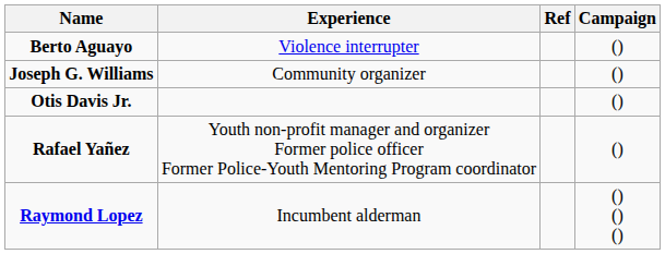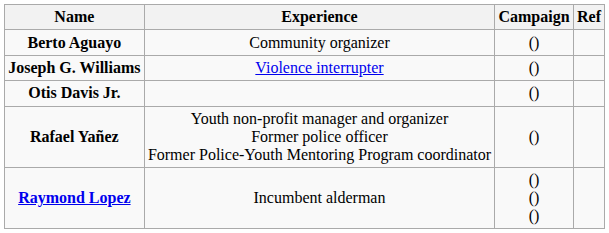 <table class="wikitable" style="text-align:center">
 <tr>
 <th>Name</th>
 <th>Experience</th>
+<th>Campaign</th>
 <th>Ref</th>
-<th>Campaign</th>
 </tr>
 <tr>
 <td><strong>Berto Aguayo</strong></td>
-<td><a href='#'>Violence interrupter</a></td>
+<td>Community organizer</td>
+<td>()</td>
 <td></td>
-<td>()</td>
 </tr>
 <tr>
 <td><strong>Joseph G. Williams</strong></td>
-<td>Community organizer</td>
+<td><a href='#'>Violence interrupter</a></td>
+<td>()</td>
 <td></td>
-<td>()</td>
 </tr>
 <tr>
 <td><strong>Otis Davis Jr.</strong></td>
 <td></td>
+<td>()</td>
 <td></td>
-<td>()</td>
 </tr>
 <tr>
 <td><strong>Rafael Yañez</strong></td>
 <td>Youth non-profit manager and organizer<br>Former police officer<br>Former Police-Youth Mentoring Program coordinator</td>
+<td>()</td>
 <td></td>
-<td>()</td>
 </tr>
 <tr>
 <td><strong><a href='#'>Raymond Lopez</a></strong></td>
 <td>Incumbent alderman</td>
+<td>()<br>()<br>()</td>
 <td></td>
-<td>()<br>()<br>()</td>
 </tr>
 </table>
